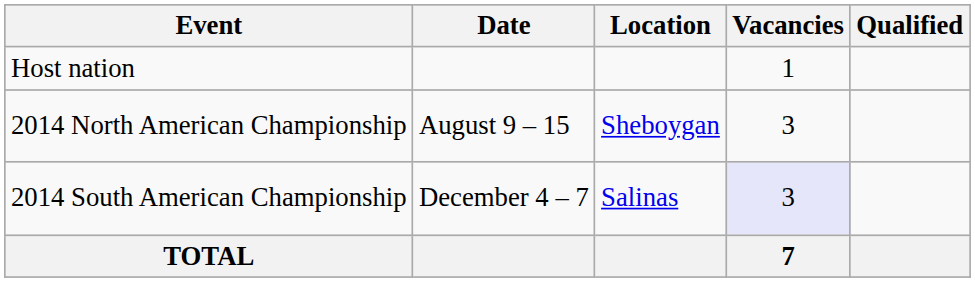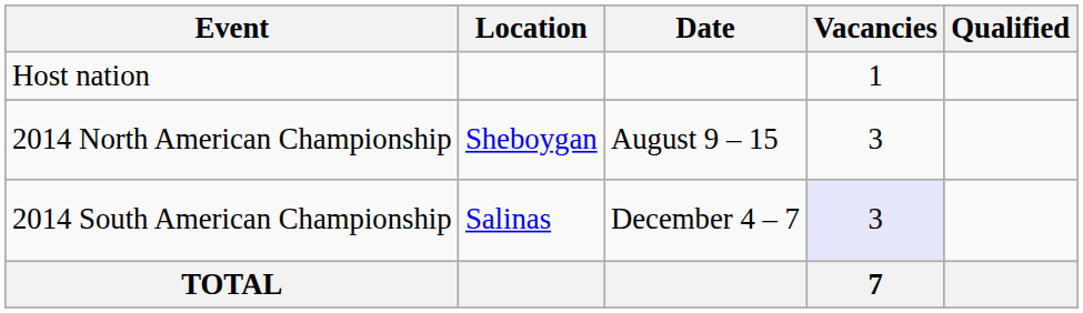 <table class="wikitable">
 <tr>
 <th>Event</th>
+<th>Location</th>
 <th>Date</th>
-<th>Location</th>
 <th>Vacancies</th>
 <th>Qualified</th>
 </tr>
 <tr>
 <td>Host nation</td>
 <td></td>
 <td></td>
 <td align="center">1</td>
 <td></td>
 </tr>
 <tr>
 <td>2014 North American Championship</td>
+<td> <a href='#'>Sheboygan</a></td>
 <td>August 9 – 15</td>
-<td> <a href='#'>Sheboygan</a></td>
 <td align="center">3</td>
 <td><br><br></td>
 </tr>
 <tr>
 <td>2014 South American Championship</td>
+<td> <a href='#'>Salinas</a></td>
 <td>December 4 – 7</td>
-<td> <a href='#'>Salinas</a></td>
 <td align="center" style="background: lavender;">3</td>
 <td><br><br></td>
 </tr>
 <tr>
 <th>TOTAL</th>
 <th></th>
 <th></th>
 <th>7</th>
 <th></th>
 </tr>
 </table>
